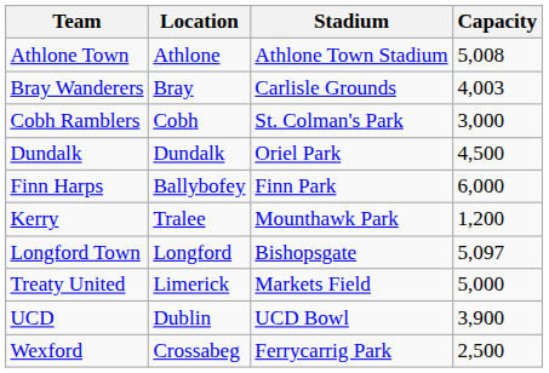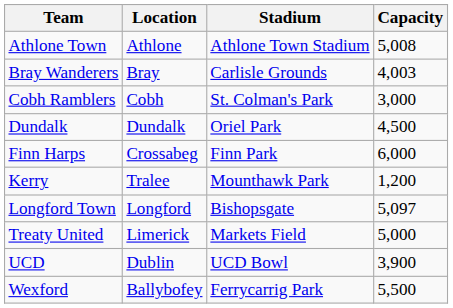 <table class="wikitable sortable">
 <tr>
 <th>Team</th>
 <th>Location</th>
 <th>Stadium</th>
 <th>Capacity</th>
 </tr>
 <tr>
 <td><a href='#'>Athlone Town</a></td>
 <td><a href='#'>Athlone</a></td>
 <td><a href='#'>Athlone Town Stadium</a></td>
 <td>5,008</td>
 </tr>
 <tr>
 <td><a href='#'>Bray Wanderers</a></td>
 <td><a href='#'>Bray</a></td>
 <td><a href='#'>Carlisle Grounds</a></td>
 <td>4,003</td>
 </tr>
 <tr>
 <td><a href='#'>Cobh Ramblers</a></td>
 <td><a href='#'>Cobh</a></td>
 <td><a href='#'>St. Colman's Park</a></td>
 <td>3,000</td>
 </tr>
 <tr>
 <td><a href='#'>Dundalk</a></td>
 <td><a href='#'>Dundalk</a></td>
 <td><a href='#'>Oriel Park</a></td>
 <td>4,500</td>
 </tr>
 <tr>
 <td><a href='#'>Finn Harps</a></td>
-<td><a href='#'>Ballybofey</a></td>
+<td><a href='#'>Crossabeg</a></td>
 <td><a href='#'>Finn Park</a></td>
 <td>6,000</td>
 </tr>
 <tr>
 <td><a href='#'>Kerry</a></td>
 <td><a href='#'>Tralee</a></td>
 <td><a href='#'>Mounthawk Park</a></td>
 <td>1,200</td>
 </tr>
 <tr>
 <td><a href='#'>Longford Town</a></td>
 <td><a href='#'>Longford</a></td>
 <td><a href='#'>Bishopsgate</a></td>
 <td>5,097</td>
 </tr>
 <tr>
 <td><a href='#'>Treaty United</a></td>
 <td><a href='#'>Limerick</a></td>
 <td><a href='#'>Markets Field</a></td>
 <td>5,000</td>
 </tr>
 <tr>
 <td><a href='#'>UCD</a></td>
 <td><a href='#'>Dublin</a></td>
 <td><a href='#'>UCD Bowl</a></td>
 <td>3,900</td>
 </tr>
 <tr>
 <td><a href='#'>Wexford</a></td>
-<td><a href='#'>Crossabeg</a></td>
+<td><a href='#'>Ballybofey</a></td>
 <td><a href='#'>Ferrycarrig Park</a></td>
-<td>2,500</td>
+<td>5,500</td>
 </tr>
 </table>
